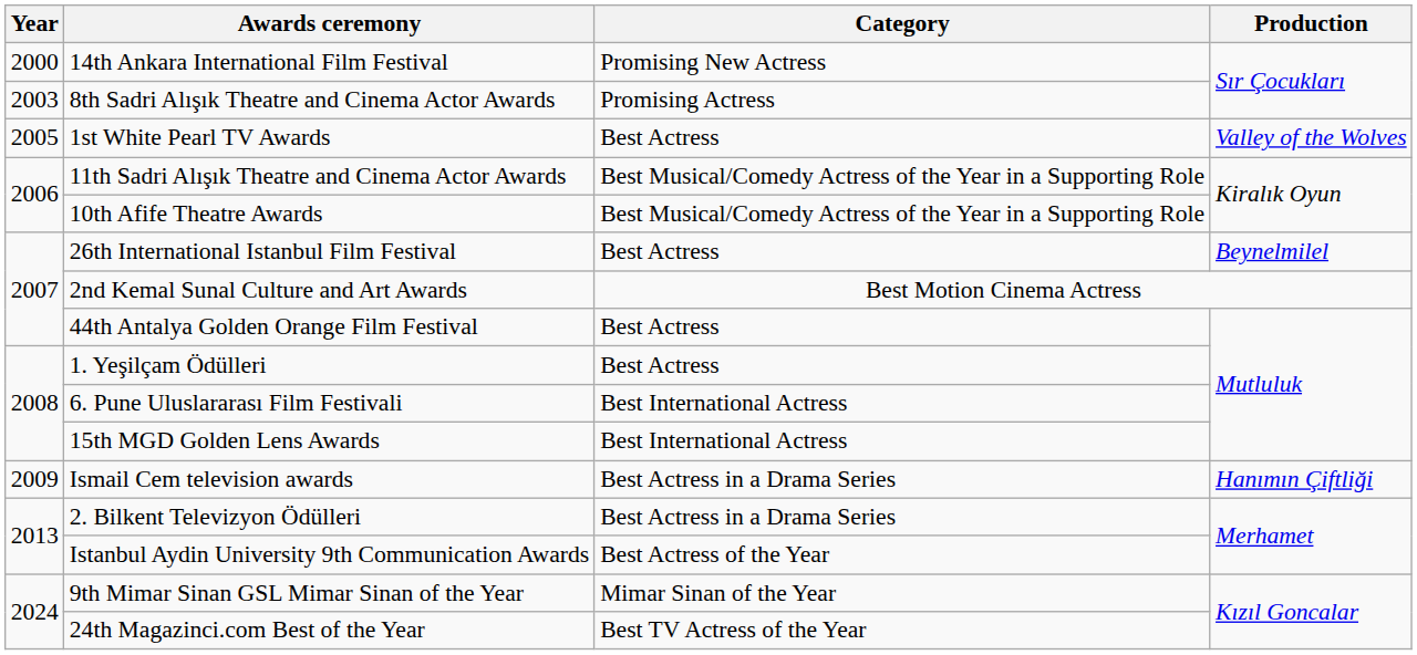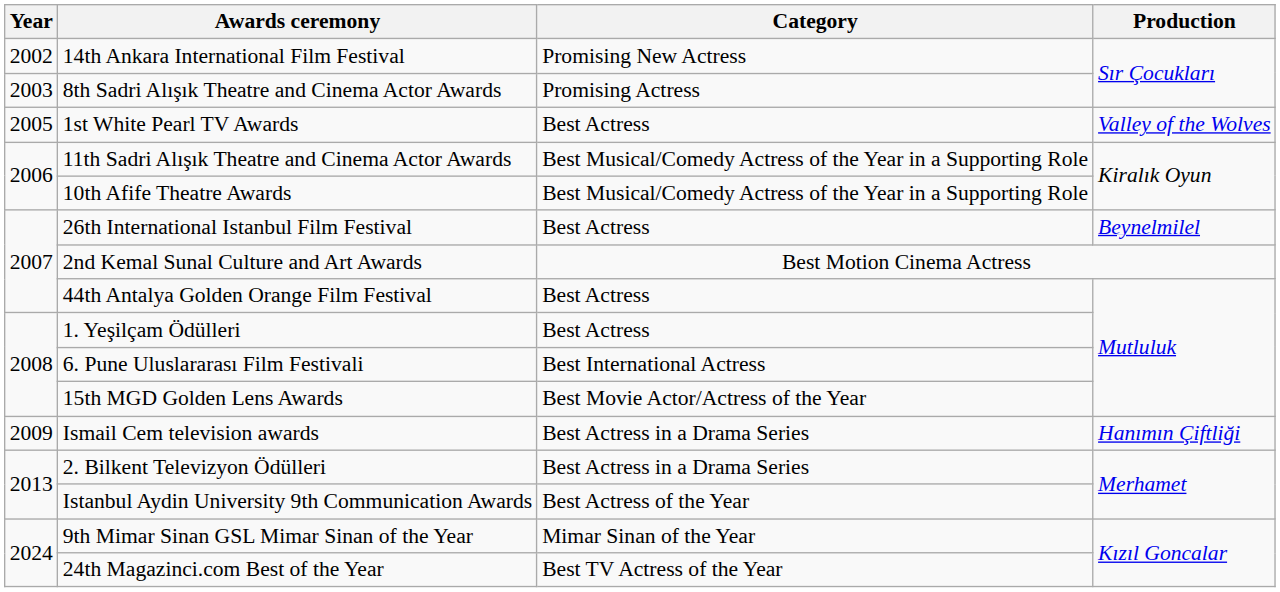 <table class="wikitable sortable">
 <tr>
 <th>Year</th>
 <th>Awards ceremony</th>
 <th>Category</th>
 <th>Production</th>
 </tr>
 <tr>
-<td>2000</td>
+<td>2002</td>
 <td>14th Ankara International Film Festival</td>
 <td>Promising New Actress</td>
 <td rowspan="2"><em><a href='#'>Sır Çocukları</a></em></td>
 </tr>
 <tr>
 <td>2003</td>
 <td>8th Sadri Alışık Theatre and Cinema Actor Awards</td>
 <td>Promising Actress</td>
 </tr>
 <tr>
 <td>2005</td>
 <td>1st White Pearl TV Awards</td>
 <td>Best Actress</td>
 <td><em><a href='#'>Valley of the Wolves</a></em></td>
 </tr>
 <tr>
 <td rowspan="2">2006</td>
 <td>11th Sadri Alışık Theatre and Cinema Actor Awards</td>
 <td>Best Musical/Comedy Actress of the Year in a Supporting Role</td>
 <td rowspan="2"><em>Kiralık Oyun</em></td>
 </tr>
 <tr>
 <td>10th Afife Theatre Awards</td>
 <td>Best Musical/Comedy Actress of the Year in a Supporting Role</td>
 </tr>
 <tr>
 <td rowspan="3">2007</td>
 <td>26th International Istanbul Film Festival</td>
 <td>Best Actress</td>
 <td><em><a href='#'>Beynelmilel</a></em></td>
 </tr>
 <tr>
 <td>2nd Kemal Sunal Culture and Art Awards</td>
 <td colspan="2" align="center">Best Motion Cinema Actress</td>
 </tr>
 <tr>
 <td>44th Antalya Golden Orange Film Festival</td>
 <td>Best Actress</td>
 <td rowspan="4"><em><a href='#'>Mutluluk</a></em></td>
 </tr>
 <tr>
 <td rowspan="3">2008</td>
 <td>1. Yeşilçam Ödülleri</td>
 <td>Best Actress</td>
 </tr>
 <tr>
 <td>6. Pune Uluslararası Film Festivali</td>
 <td>Best International Actress</td>
 </tr>
 <tr>
 <td>15th MGD Golden Lens Awards</td>
-<td>Best International Actress</td>
+<td>Best Movie Actor/Actress of the Year</td>
 </tr>
 <tr>
 <td>2009</td>
 <td>Ismail Cem television awards</td>
 <td>Best Actress in a Drama Series</td>
 <td><em><a href='#'>Hanımın Çiftliği</a></em></td>
 </tr>
 <tr>
 <td rowspan="2">2013</td>
 <td>2. Bilkent Televizyon Ödülleri</td>
 <td>Best Actress in a Drama Series</td>
 <td rowspan="2"><em><a href='#'>Merhamet</a></em></td>
 </tr>
 <tr>
 <td>Istanbul Aydin University 9th Communication Awards</td>
 <td>Best Actress of the Year</td>
 </tr>
 <tr>
 <td rowspan="2">2024</td>
 <td>9th Mimar Sinan GSL Mimar Sinan of the Year</td>
 <td>Mimar Sinan of the Year</td>
 <td rowspan="2"><em><a href='#'>Kızıl Goncalar</a></em></td>
 </tr>
 <tr>
 <td>24th Magazinci.com Best of the Year</td>
 <td>Best TV Actress of the Year</td>
 </tr>
 </table>
